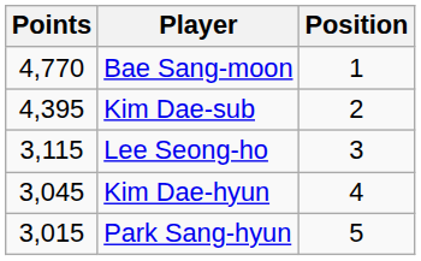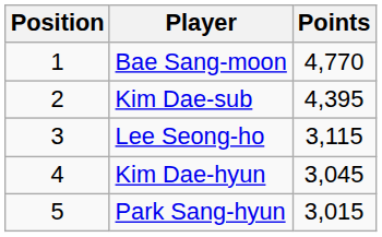 <table class="wikitable">
 <tr>
+<th>Position</th>
+<th>Player</th>
 <th>Points</th>
-<th>Player</th>
-<th>Position</th>
 </tr>
 <tr>
+<td align=center>1</td>
+<td> <a href='#'>Bae Sang-moon</a></td>
 <td align=center>4,770</td>
-<td> <a href='#'>Bae Sang-moon</a></td>
-<td align=center>1</td>
 </tr>
 <tr>
+<td align=center>2</td>
+<td> <a href='#'>Kim Dae-sub</a></td>
 <td align=center>4,395</td>
-<td> <a href='#'>Kim Dae-sub</a></td>
-<td align=center>2</td>
 </tr>
 <tr>
+<td align=center>3</td>
+<td> <a href='#'>Lee Seong-ho</a></td>
 <td align=center>3,115</td>
-<td> <a href='#'>Lee Seong-ho</a></td>
-<td align=center>3</td>
 </tr>
 <tr>
+<td align=center>4</td>
+<td> <a href='#'>Kim Dae-hyun</a></td>
 <td align=center>3,045</td>
-<td> <a href='#'>Kim Dae-hyun</a></td>
-<td align=center>4</td>
 </tr>
 <tr>
+<td align=center>5</td>
+<td> <a href='#'>Park Sang-hyun</a></td>
 <td align=center>3,015</td>
-<td> <a href='#'>Park Sang-hyun</a></td>
-<td align=center>5</td>
 </tr>
 </table>
